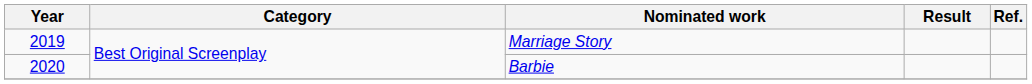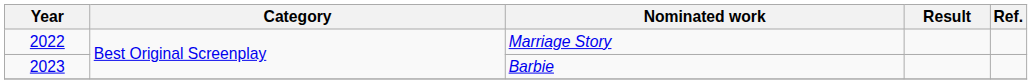 <table class=wikitable>
 <tr>
 <th scope="col" style="width:5em;">Year</th>
 <th scope="col" style="width:26em;">Category</th>
 <th scope="col" style="width:25em;">Nominated work</th>
 <th scope="col" style="width:5em;">Result</th>
 <th>Ref.</th>
 </tr>
 <tr>
-<td style="text-align:center;"><a href='#'>2019</a></td>
+<td style="text-align:center;"><a href='#'>2022</a></td>
 <td rowspan=2><a href='#'>Best Original Screenplay</a></td>
 <td><em><a href='#'>Marriage Story</a></em></td>
 <td></td>
 <td></td>
 </tr>
 <tr>
-<td style="text-align:center;"><a href='#'>2020</a></td>
+<td style="text-align:center;"><a href='#'>2023</a></td>
 <td><em><a href='#'>Barbie</a></em></td>
 <td></td>
 <td></td>
 </tr>
 <tr>
 </tr>
 </table>
